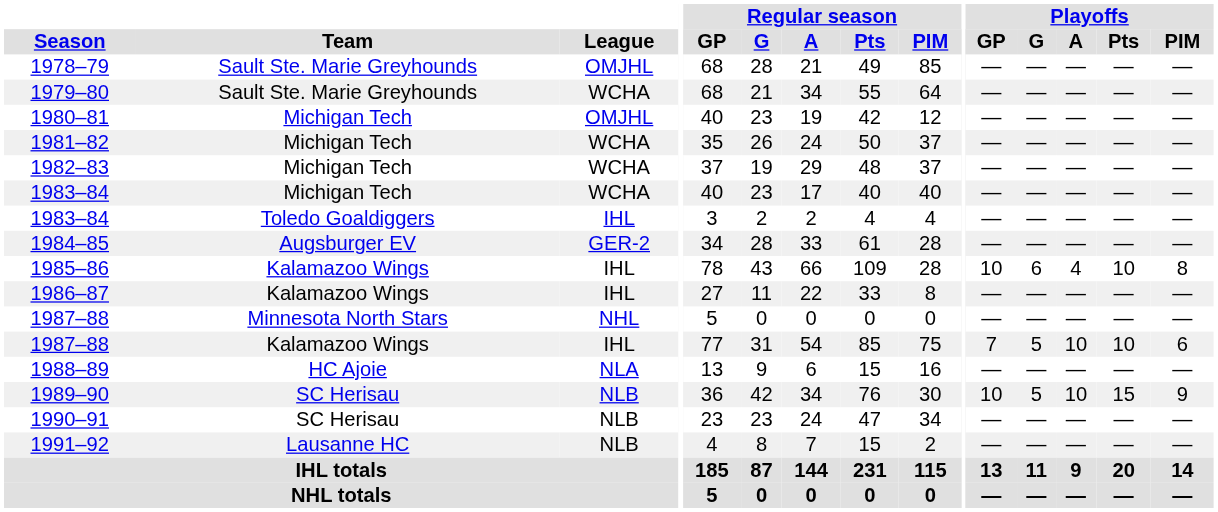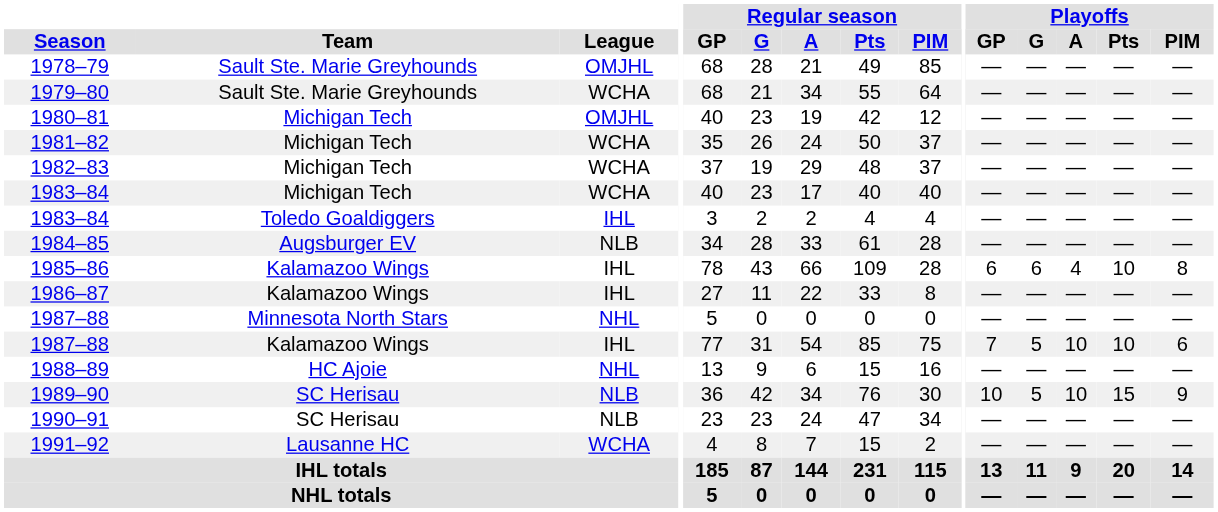 <table border="0" cellpadding="1" cellspacing="0" style="text-align:center; width:60em">
 <tr bgcolor="#e0e0e0">
 <th colspan="3" bgcolor="#ffffff"></th>
 <th rowspan="100" bgcolor="#ffffff"></th>
 <th colspan="5"><a href='#'>Regular season</a></th>
 <th rowspan="100" bgcolor="#ffffff"></th>
 <th colspan="5"><a href='#'>Playoffs</a></th>
 </tr>
 <tr bgcolor="#e0e0e0">
 <th><a href='#'>Season</a></th>
 <th>Team</th>
 <th>League</th>
 <th>GP</th>
 <th><a href='#'>G</a></th>
 <th><a href='#'>A</a></th>
 <th><a href='#'>Pts</a></th>
 <th><a href='#'>PIM</a></th>
 <th>GP</th>
 <th>G</th>
 <th>A</th>
 <th>Pts</th>
 <th>PIM</th>
 </tr>
 <tr>
 <td><a href='#'>1978–79</a></td>
 <td><a href='#'>Sault Ste. Marie Greyhounds</a></td>
 <td><a href='#'>OMJHL</a></td>
 <td>68</td>
 <td>28</td>
 <td>21</td>
 <td>49</td>
 <td>85</td>
 <td>—</td>
 <td>—</td>
 <td>—</td>
 <td>—</td>
 <td>—</td>
 </tr>
 <tr bgcolor="#f0f0f0">
 <td><a href='#'>1979–80</a></td>
 <td>Sault Ste. Marie Greyhounds</td>
 <td>WCHA</td>
 <td>68</td>
 <td>21</td>
 <td>34</td>
 <td>55</td>
 <td>64</td>
 <td>—</td>
 <td>—</td>
 <td>—</td>
 <td>—</td>
 <td>—</td>
 </tr>
 <tr>
 <td><a href='#'>1980–81</a></td>
 <td><a href='#'>Michigan Tech</a></td>
 <td><a href='#'>OMJHL</a></td>
 <td>40</td>
 <td>23</td>
 <td>19</td>
 <td>42</td>
 <td>12</td>
 <td>—</td>
 <td>—</td>
 <td>—</td>
 <td>—</td>
 <td>—</td>
 </tr>
 <tr bgcolor="#f0f0f0">
 <td><a href='#'>1981–82</a></td>
 <td>Michigan Tech</td>
 <td>WCHA</td>
 <td>35</td>
 <td>26</td>
 <td>24</td>
 <td>50</td>
 <td>37</td>
 <td>—</td>
 <td>—</td>
 <td>—</td>
 <td>—</td>
 <td>—</td>
 </tr>
 <tr>
 <td><a href='#'>1982–83</a></td>
 <td>Michigan Tech</td>
 <td>WCHA</td>
 <td>37</td>
 <td>19</td>
 <td>29</td>
 <td>48</td>
 <td>37</td>
 <td>—</td>
 <td>—</td>
 <td>—</td>
 <td>—</td>
 <td>—</td>
 </tr>
 <tr bgcolor="#f0f0f0">
 <td><a href='#'>1983–84</a></td>
 <td>Michigan Tech</td>
 <td>WCHA</td>
 <td>40</td>
 <td>23</td>
 <td>17</td>
 <td>40</td>
 <td>40</td>
 <td>—</td>
 <td>—</td>
 <td>—</td>
 <td>—</td>
 <td>—</td>
 </tr>
 <tr>
 <td><a href='#'>1983–84</a></td>
 <td><a href='#'>Toledo Goaldiggers</a></td>
 <td><a href='#'>IHL</a></td>
 <td>3</td>
 <td>2</td>
 <td>2</td>
 <td>4</td>
 <td>4</td>
 <td>—</td>
 <td>—</td>
 <td>—</td>
 <td>—</td>
 <td>—</td>
 </tr>
 <tr bgcolor="#f0f0f0">
 <td><a href='#'>1984–85</a></td>
 <td><a href='#'>Augsburger EV</a></td>
-<td><a href='#'>GER-2</a></td>
+<td>NLB</td>
 <td>34</td>
 <td>28</td>
 <td>33</td>
 <td>61</td>
 <td>28</td>
 <td>—</td>
 <td>—</td>
 <td>—</td>
 <td>—</td>
 <td>—</td>
 </tr>
 <tr>
 <td><a href='#'>1985–86</a></td>
 <td><a href='#'>Kalamazoo Wings</a></td>
 <td>IHL</td>
 <td>78</td>
 <td>43</td>
 <td>66</td>
 <td>109</td>
 <td>28</td>
-<td>10</td>
+<td>6</td>
 <td>6</td>
 <td>4</td>
 <td>10</td>
 <td>8</td>
 </tr>
 <tr bgcolor="#f0f0f0">
 <td><a href='#'>1986–87</a></td>
 <td>Kalamazoo Wings</td>
 <td>IHL</td>
 <td>27</td>
 <td>11</td>
 <td>22</td>
 <td>33</td>
 <td>8</td>
 <td>—</td>
 <td>—</td>
 <td>—</td>
 <td>—</td>
 <td>—</td>
 </tr>
 <tr>
 <td><a href='#'>1987–88</a></td>
 <td><a href='#'>Minnesota North Stars</a></td>
 <td><a href='#'>NHL</a></td>
 <td>5</td>
 <td>0</td>
 <td>0</td>
 <td>0</td>
 <td>0</td>
 <td>—</td>
 <td>—</td>
 <td>—</td>
 <td>—</td>
 <td>—</td>
 </tr>
 <tr bgcolor="#f0f0f0">
 <td><a href='#'>1987–88</a></td>
 <td>Kalamazoo Wings</td>
 <td>IHL</td>
 <td>77</td>
 <td>31</td>
 <td>54</td>
 <td>85</td>
 <td>75</td>
 <td>7</td>
 <td>5</td>
 <td>10</td>
 <td>10</td>
 <td>6</td>
 </tr>
 <tr>
 <td><a href='#'>1988–89</a></td>
 <td><a href='#'>HC Ajoie</a></td>
-<td><a href='#'>NLA</a></td>
+<td><a href='#'>NHL</a></td>
 <td>13</td>
 <td>9</td>
 <td>6</td>
 <td>15</td>
 <td>16</td>
 <td>—</td>
 <td>—</td>
 <td>—</td>
 <td>—</td>
 <td>—</td>
 </tr>
 <tr bgcolor="#f0f0f0">
 <td><a href='#'>1989–90</a></td>
 <td><a href='#'>SC Herisau</a></td>
 <td><a href='#'>NLB</a></td>
 <td>36</td>
 <td>42</td>
 <td>34</td>
 <td>76</td>
 <td>30</td>
 <td>10</td>
 <td>5</td>
 <td>10</td>
 <td>15</td>
 <td>9</td>
 </tr>
 <tr>
 <td><a href='#'>1990–91</a></td>
 <td>SC Herisau</td>
 <td>NLB</td>
 <td>23</td>
 <td>23</td>
 <td>24</td>
 <td>47</td>
 <td>34</td>
 <td>—</td>
 <td>—</td>
 <td>—</td>
 <td>—</td>
 <td>—</td>
 </tr>
 <tr bgcolor="#f0f0f0">
 <td><a href='#'>1991–92</a></td>
 <td><a href='#'>Lausanne HC</a></td>
-<td>NLB</td>
+<td><a href='#'>WCHA</a></td>
 <td>4</td>
 <td>8</td>
 <td>7</td>
 <td>15</td>
 <td>2</td>
 <td>—</td>
 <td>—</td>
 <td>—</td>
 <td>—</td>
 <td>—</td>
 </tr>
 <tr bgcolor="#e0e0e0">
 <th colspan="3">IHL totals</th>
 <th>185</th>
 <th>87</th>
 <th>144</th>
 <th>231</th>
 <th>115</th>
 <th>13</th>
 <th>11</th>
 <th>9</th>
 <th>20</th>
 <th>14</th>
 </tr>
 <tr bgcolor="#e0e0e0">
 <th colspan="3">NHL totals</th>
 <th>5</th>
 <th>0</th>
 <th>0</th>
 <th>0</th>
 <th>0</th>
 <th>—</th>
 <th>—</th>
 <th>—</th>
 <th>—</th>
 <th>—</th>
 </tr>
 </table>
